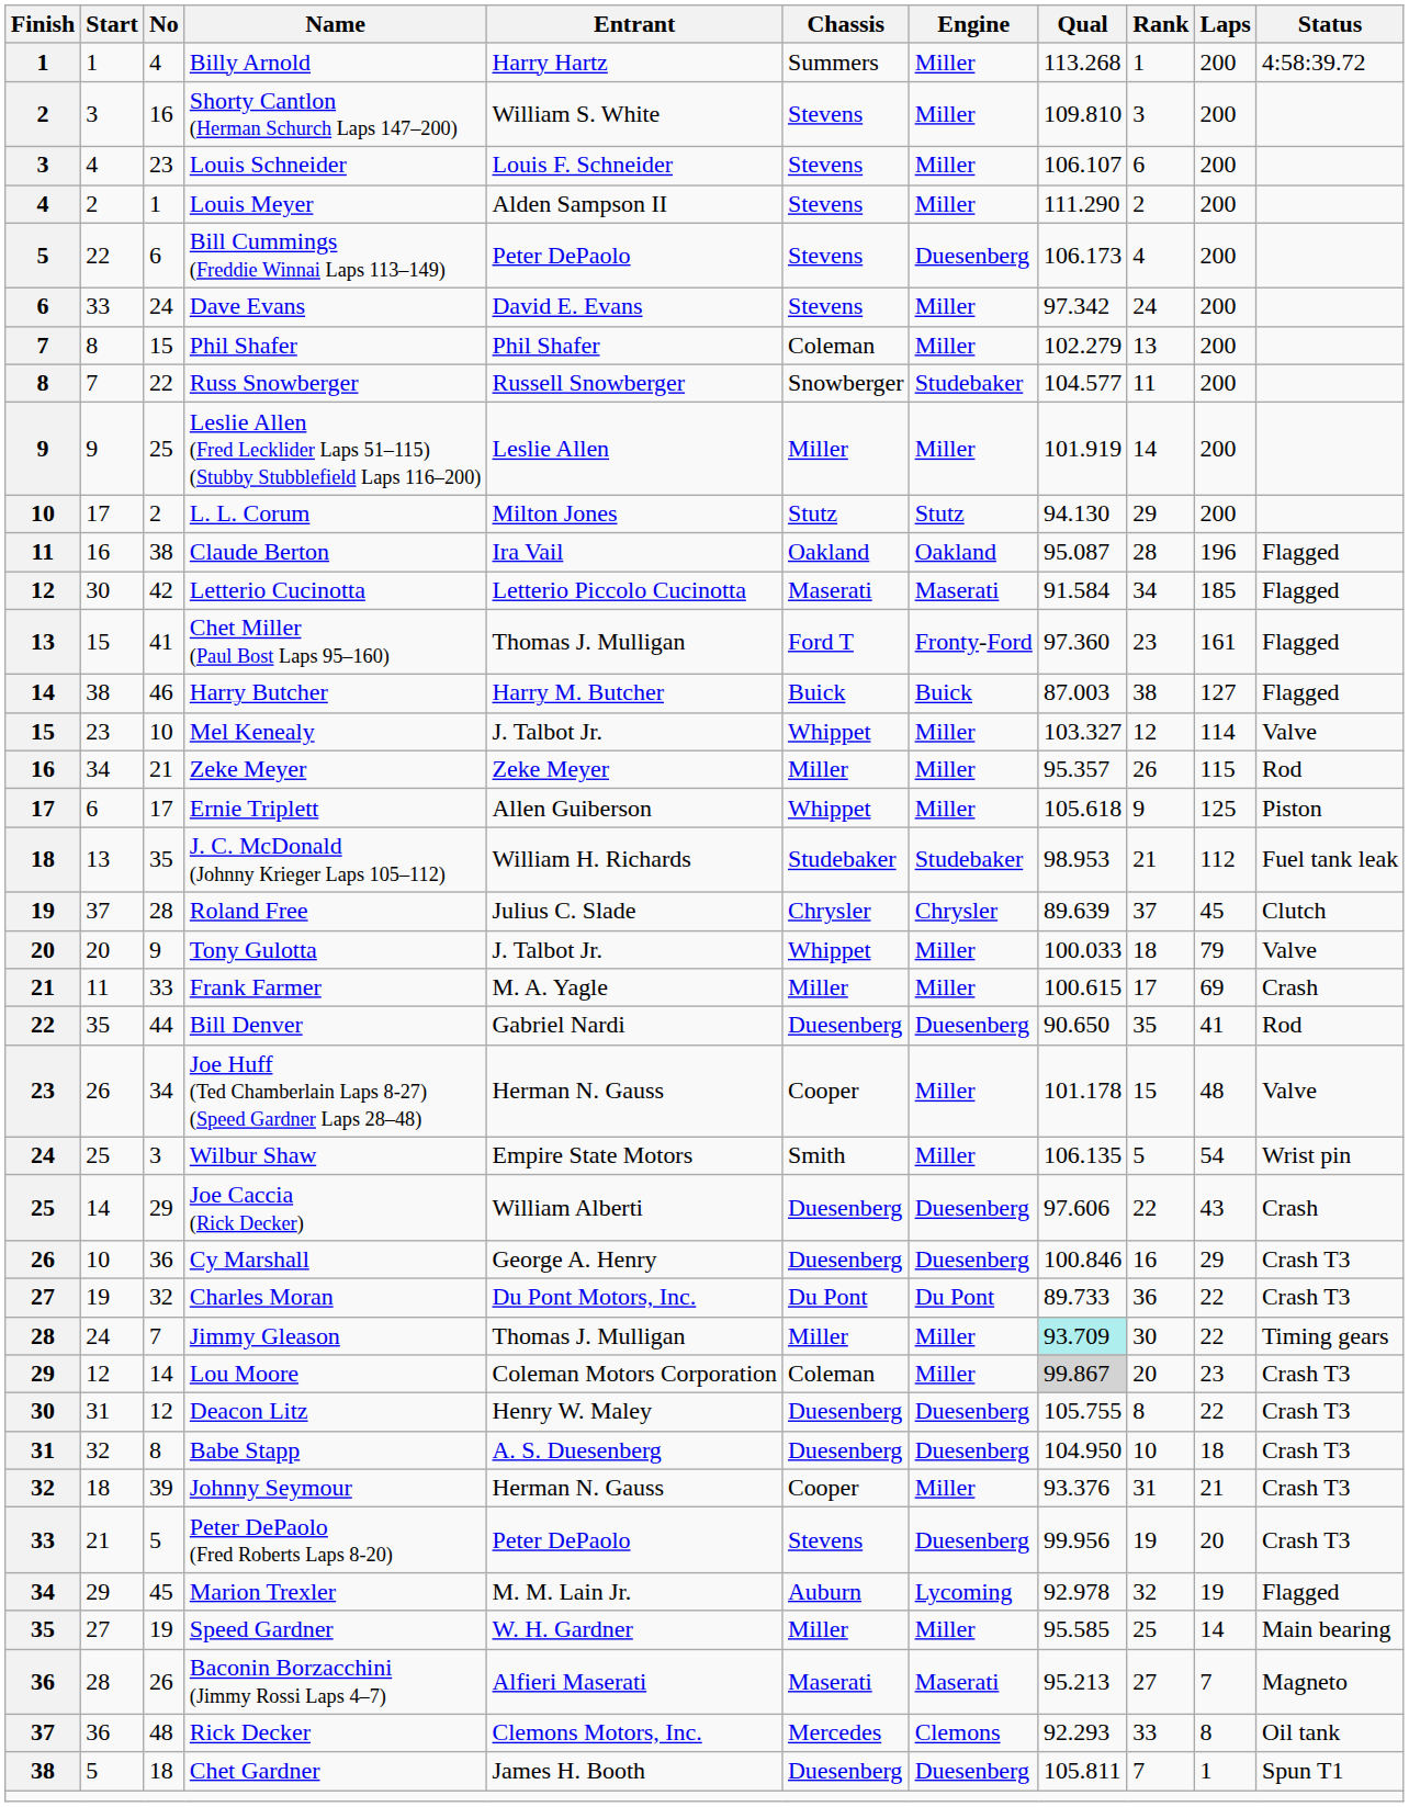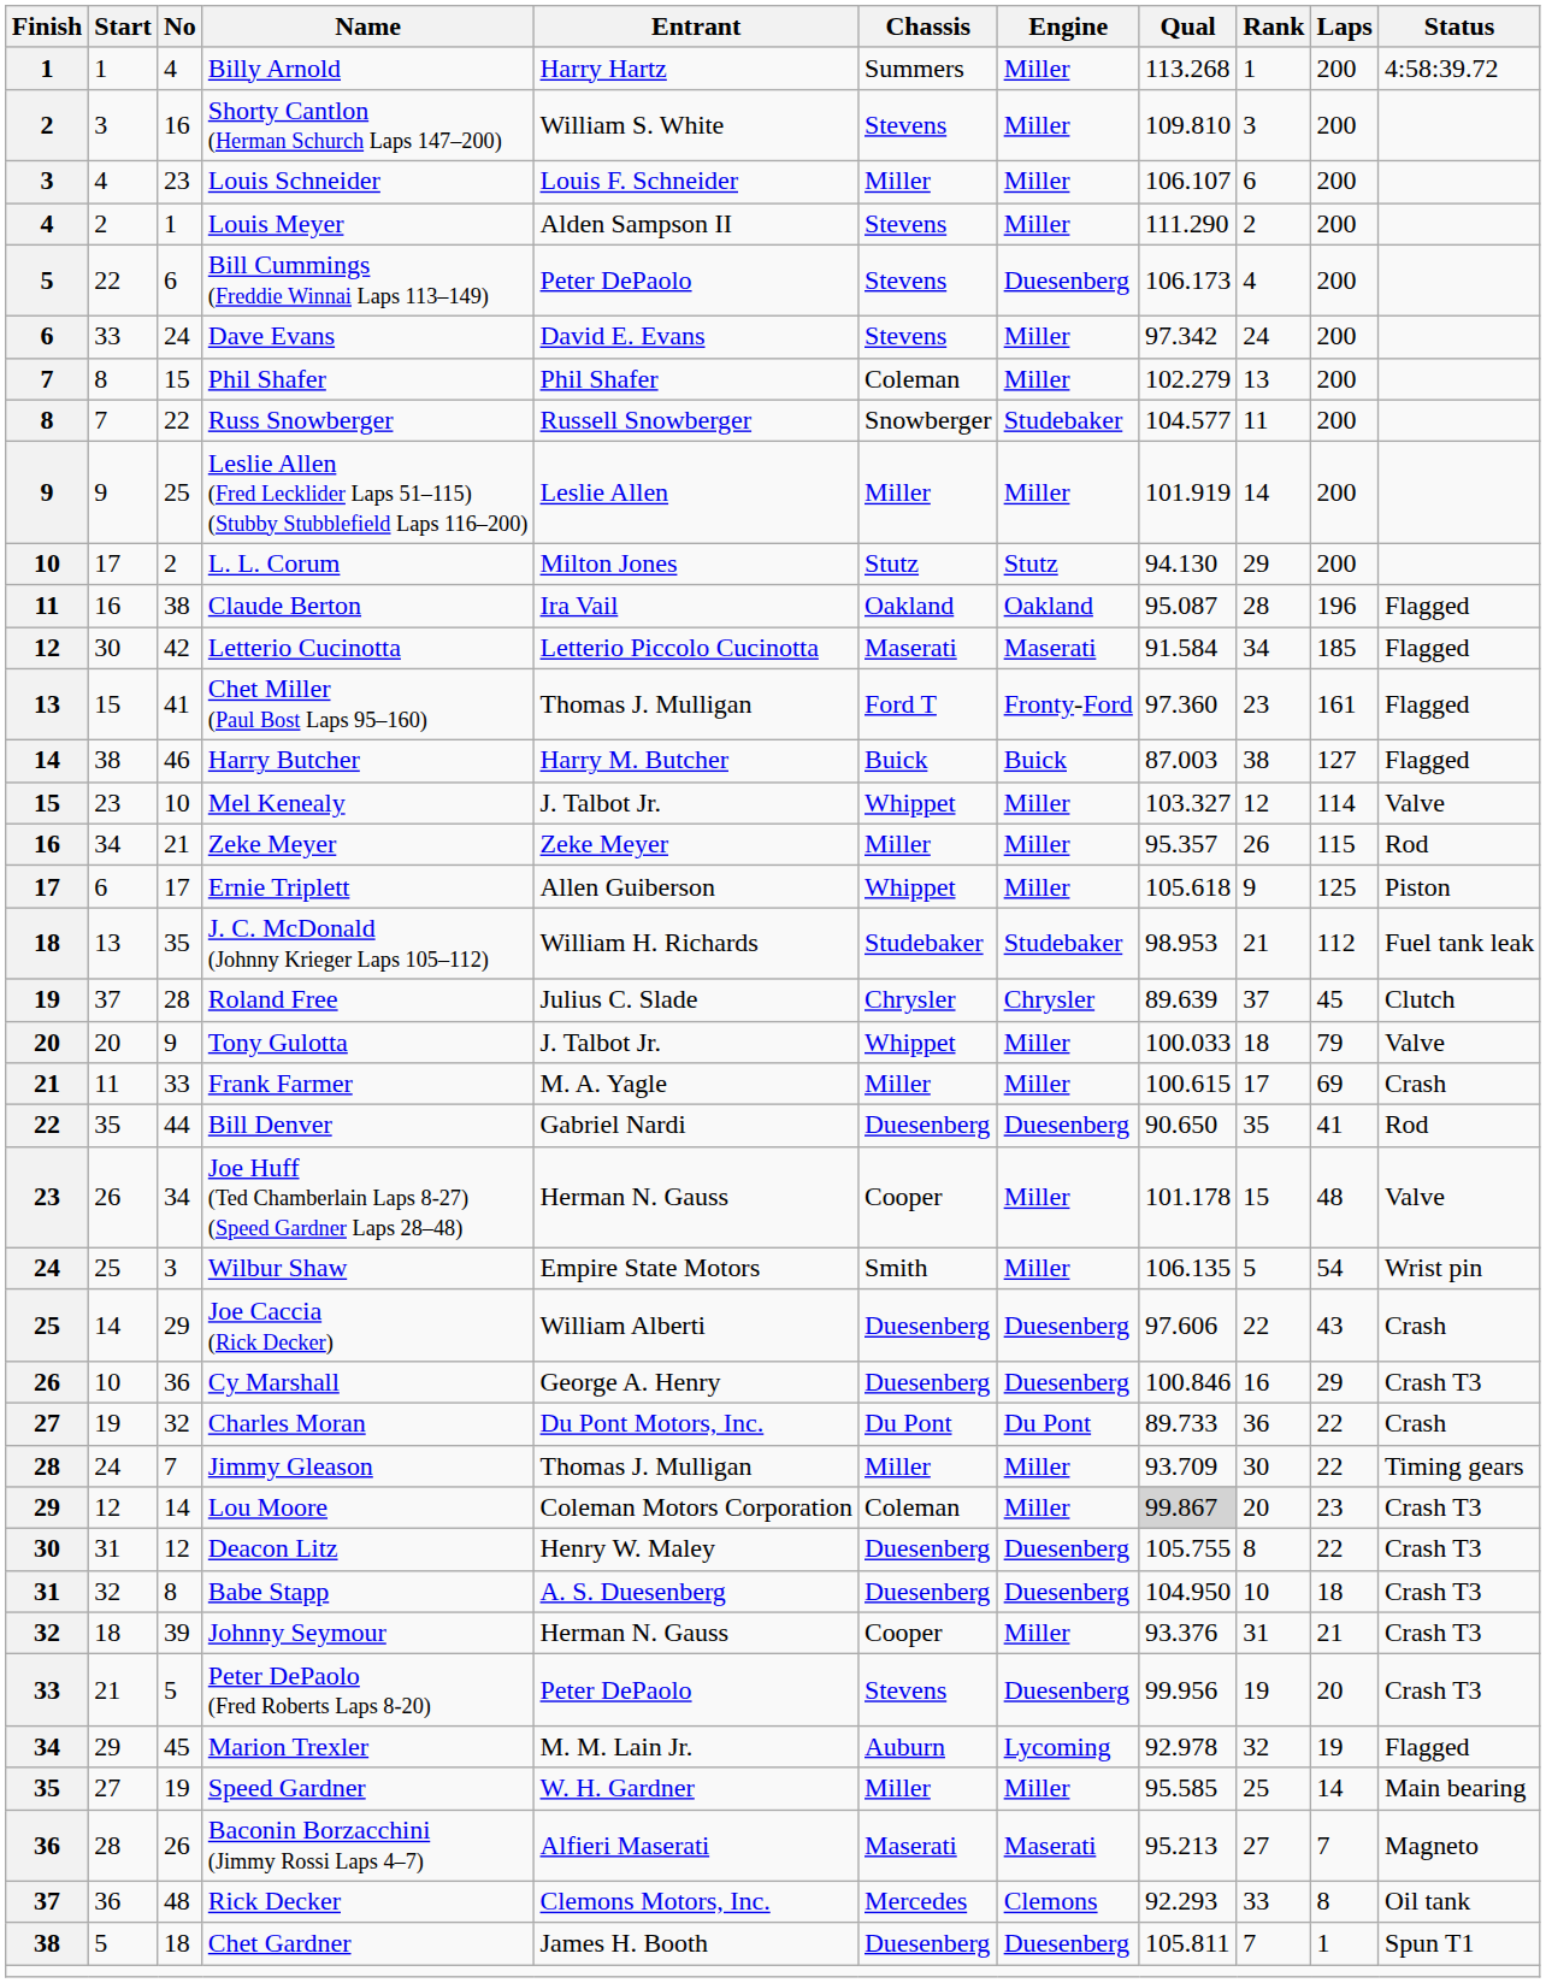 <table class="wikitable">
 <tr>
 <th>Finish</th>
 <th>Start</th>
 <th>No</th>
 <th>Name</th>
 <th>Entrant</th>
 <th>Chassis</th>
 <th>Engine</th>
 <th>Qual</th>
 <th>Rank</th>
 <th>Laps</th>
 <th>Status</th>
 </tr>
 <tr>
 <th>1</th>
 <td>1</td>
 <td>4</td>
 <td> <a href='#'>Billy Arnold</a></td>
 <td><a href='#'>Harry Hartz</a></td>
 <td>Summers</td>
 <td><a href='#'>Miller</a></td>
 <td>113.268</td>
 <td>1</td>
 <td>200</td>
 <td>4:58:39.72</td>
 </tr>
 <tr>
 <th>2</th>
 <td>3</td>
 <td>16</td>
 <td> <a href='#'>Shorty Cantlon</a> <strong></strong><br><small>(<a href='#'>Herman Schurch</a> Laps 147–200)</small></td>
 <td>William S. White</td>
 <td><a href='#'>Stevens</a></td>
 <td><a href='#'>Miller</a></td>
 <td>109.810</td>
 <td>3</td>
 <td>200</td>
 <td></td>
 </tr>
 <tr>
 <th>3</th>
 <td>4</td>
 <td>23</td>
 <td> <a href='#'>Louis Schneider</a></td>
 <td><a href='#'>Louis F. Schneider</a></td>
-<td><a href='#'>Stevens</a></td>
+<td><a href='#'>Miller</a></td>
 <td><a href='#'>Miller</a></td>
 <td>106.107</td>
 <td>6</td>
 <td>200</td>
 <td></td>
 </tr>
 <tr>
 <th>4</th>
 <td>2</td>
 <td>1</td>
 <td> <a href='#'>Louis Meyer</a> <strong></strong></td>
 <td>Alden Sampson II</td>
 <td><a href='#'>Stevens</a></td>
 <td><a href='#'>Miller</a></td>
 <td>111.290</td>
 <td>2</td>
 <td>200</td>
 <td></td>
 </tr>
 <tr>
 <th>5</th>
 <td>22</td>
 <td>6</td>
 <td> <a href='#'>Bill Cummings</a> <strong></strong><br><small>(<a href='#'>Freddie Winnai</a> Laps 113–149)</small></td>
 <td><a href='#'>Peter DePaolo</a></td>
 <td><a href='#'>Stevens</a></td>
 <td><a href='#'>Duesenberg</a></td>
 <td>106.173</td>
 <td>4</td>
 <td>200</td>
 <td></td>
 </tr>
 <tr>
 <th>6</th>
 <td>33</td>
 <td>24</td>
 <td> <a href='#'>Dave Evans</a></td>
 <td><a href='#'>David E. Evans</a></td>
 <td><a href='#'>Stevens</a></td>
 <td><a href='#'>Miller</a></td>
 <td>97.342</td>
 <td>24</td>
 <td>200</td>
 <td></td>
 </tr>
 <tr>
 <th>7</th>
 <td>8</td>
 <td>15</td>
 <td> <a href='#'>Phil Shafer</a></td>
 <td><a href='#'>Phil Shafer</a></td>
 <td>Coleman</td>
 <td><a href='#'>Miller</a></td>
 <td>102.279</td>
 <td>13</td>
 <td>200</td>
 <td></td>
 </tr>
 <tr>
 <th>8</th>
 <td>7</td>
 <td>22</td>
 <td> <a href='#'>Russ Snowberger</a></td>
 <td><a href='#'>Russell Snowberger</a></td>
 <td>Snowberger</td>
 <td><a href='#'>Studebaker</a></td>
 <td>104.577</td>
 <td>11</td>
 <td>200</td>
 <td></td>
 </tr>
 <tr>
 <th>9</th>
 <td>9</td>
 <td>25</td>
 <td> <a href='#'>Leslie Allen</a> <strong></strong><br><small>(<a href='#'>Fred Lecklider</a> Laps 51–115)</small><br><small>(<a href='#'>Stubby Stubblefield</a> Laps 116–200)</small></td>
 <td><a href='#'>Leslie Allen</a></td>
 <td><a href='#'>Miller</a></td>
 <td><a href='#'>Miller</a></td>
 <td>101.919</td>
 <td>14</td>
 <td>200</td>
 <td></td>
 </tr>
 <tr>
 <th>10</th>
 <td>17</td>
 <td>2</td>
 <td> <a href='#'>L. L. Corum</a> <strong></strong></td>
 <td><a href='#'>Milton Jones</a></td>
 <td><a href='#'>Stutz</a></td>
 <td><a href='#'>Stutz</a></td>
 <td>94.130</td>
 <td>29</td>
 <td>200</td>
 <td></td>
 </tr>
 <tr>
 <th>11</th>
 <td>16</td>
 <td>38</td>
 <td> <a href='#'>Claude Berton</a> <strong></strong></td>
 <td><a href='#'>Ira Vail</a></td>
 <td><a href='#'>Oakland</a></td>
 <td><a href='#'>Oakland</a></td>
 <td>95.087</td>
 <td>28</td>
 <td>196</td>
 <td>Flagged</td>
 </tr>
 <tr>
 <th>12</th>
 <td>30</td>
 <td>42</td>
 <td> <a href='#'>Letterio Cucinotta</a> <strong></strong></td>
 <td><a href='#'>Letterio Piccolo Cucinotta</a></td>
 <td><a href='#'>Maserati</a></td>
 <td><a href='#'>Maserati</a></td>
 <td>91.584</td>
 <td>34</td>
 <td>185</td>
 <td>Flagged</td>
 </tr>
 <tr>
 <th>13</th>
 <td>15</td>
 <td>41</td>
 <td> <a href='#'>Chet Miller</a> <strong></strong><br><small>(<a href='#'>Paul Bost</a> Laps 95–160)</small></td>
 <td>Thomas J. Mulligan</td>
 <td><a href='#'>Ford T</a></td>
 <td><a href='#'>Fronty</a>-<a href='#'>Ford</a></td>
 <td>97.360</td>
 <td>23</td>
 <td>161</td>
 <td>Flagged</td>
 </tr>
 <tr>
 <th>14</th>
 <td>38</td>
 <td>46</td>
 <td> <a href='#'>Harry Butcher</a> <strong></strong></td>
 <td><a href='#'>Harry M. Butcher</a></td>
 <td><a href='#'>Buick</a></td>
 <td><a href='#'>Buick</a></td>
 <td>87.003</td>
 <td>38</td>
 <td>127</td>
 <td>Flagged</td>
 </tr>
 <tr>
 <th>15</th>
 <td>23</td>
 <td>10</td>
 <td> <a href='#'>Mel Kenealy</a> <strong></strong></td>
 <td>J. Talbot Jr.</td>
 <td><a href='#'>Whippet</a></td>
 <td><a href='#'>Miller</a></td>
 <td>103.327</td>
 <td>12</td>
 <td>114</td>
 <td>Valve</td>
 </tr>
 <tr>
 <th>16</th>
 <td>34</td>
 <td>21</td>
 <td> <a href='#'>Zeke Meyer</a> <strong></strong></td>
 <td><a href='#'>Zeke Meyer</a></td>
 <td><a href='#'>Miller</a></td>
 <td><a href='#'>Miller</a></td>
 <td>95.357</td>
 <td>26</td>
 <td>115</td>
 <td>Rod</td>
 </tr>
 <tr>
 <th>17</th>
 <td>6</td>
 <td>17</td>
 <td> <a href='#'>Ernie Triplett</a></td>
 <td>Allen Guiberson</td>
 <td><a href='#'>Whippet</a></td>
 <td><a href='#'>Miller</a></td>
 <td>105.618</td>
 <td>9</td>
 <td>125</td>
 <td>Piston</td>
 </tr>
 <tr>
 <th>18</th>
 <td>13</td>
 <td>35</td>
 <td> <a href='#'>J. C. McDonald</a> <strong></strong><br><small>(Johnny Krieger Laps 105–112)</small></td>
 <td>William H. Richards</td>
 <td><a href='#'>Studebaker</a></td>
 <td><a href='#'>Studebaker</a></td>
 <td>98.953</td>
 <td>21</td>
 <td>112</td>
 <td>Fuel tank leak</td>
 </tr>
 <tr>
 <th>19</th>
 <td>37</td>
 <td>28</td>
 <td> <a href='#'>Roland Free</a> <strong></strong></td>
 <td>Julius C. Slade</td>
 <td><a href='#'>Chrysler</a></td>
 <td><a href='#'>Chrysler</a></td>
 <td>89.639</td>
 <td>37</td>
 <td>45</td>
 <td>Clutch</td>
 </tr>
 <tr>
 <th>20</th>
 <td>20</td>
 <td>9</td>
 <td> <a href='#'>Tony Gulotta</a></td>
 <td>J. Talbot Jr.</td>
 <td><a href='#'>Whippet</a></td>
 <td><a href='#'>Miller</a></td>
 <td>100.033</td>
 <td>18</td>
 <td>79</td>
 <td>Valve</td>
 </tr>
 <tr>
 <th>21</th>
 <td>11</td>
 <td>33</td>
 <td> <a href='#'>Frank Farmer</a></td>
 <td>M. A. Yagle</td>
 <td><a href='#'>Miller</a></td>
 <td><a href='#'>Miller</a></td>
 <td>100.615</td>
 <td>17</td>
 <td>69</td>
 <td>Crash</td>
 </tr>
 <tr>
 <th>22</th>
 <td>35</td>
 <td>44</td>
 <td> <a href='#'>Bill Denver</a> <strong></strong></td>
 <td>Gabriel Nardi</td>
 <td><a href='#'>Duesenberg</a></td>
 <td><a href='#'>Duesenberg</a></td>
 <td>90.650</td>
 <td>35</td>
 <td>41</td>
 <td>Rod</td>
 </tr>
 <tr>
 <th>23</th>
 <td>26</td>
 <td>34</td>
 <td> <a href='#'>Joe Huff</a> <strong></strong><br><small>(Ted Chamberlain Laps 8-27)</small><br><small>(<a href='#'>Speed Gardner</a> Laps 28–48)</small></td>
 <td>Herman N. Gauss</td>
 <td>Cooper</td>
 <td><a href='#'>Miller</a></td>
 <td>101.178</td>
 <td>15</td>
 <td>48</td>
 <td>Valve</td>
 </tr>
 <tr>
 <th>24</th>
 <td>25</td>
 <td>3</td>
 <td> <a href='#'>Wilbur Shaw</a></td>
 <td>Empire State Motors</td>
 <td>Smith</td>
 <td><a href='#'>Miller</a></td>
 <td>106.135</td>
 <td>5</td>
 <td>54</td>
 <td>Wrist pin</td>
 </tr>
 <tr>
 <th>25</th>
 <td>14</td>
 <td>29</td>
 <td> <a href='#'>Joe Caccia</a> <strong></strong><br><small>(<a href='#'>Rick Decker</a>)</small></td>
 <td>William Alberti</td>
 <td><a href='#'>Duesenberg</a></td>
 <td><a href='#'>Duesenberg</a></td>
 <td>97.606</td>
 <td>22</td>
 <td>43</td>
 <td>Crash</td>
 </tr>
 <tr>
 <th>26</th>
 <td>10</td>
 <td>36</td>
 <td> <a href='#'>Cy Marshall</a> <strong></strong></td>
 <td>George A. Henry</td>
 <td><a href='#'>Duesenberg</a></td>
 <td><a href='#'>Duesenberg</a></td>
 <td>100.846</td>
 <td>16</td>
 <td>29</td>
 <td>Crash T3</td>
 </tr>
 <tr>
 <th>27</th>
 <td>19</td>
 <td>32</td>
 <td> <a href='#'>Charles Moran</a> <strong></strong></td>
 <td><a href='#'>Du Pont Motors, Inc.</a></td>
 <td><a href='#'>Du Pont</a></td>
 <td><a href='#'>Du Pont</a></td>
 <td>89.733</td>
 <td>36</td>
 <td>22</td>
-<td>Crash T3</td>
+<td>Crash</td>
 </tr>
 <tr>
 <th>28</th>
 <td>24</td>
 <td>7</td>
 <td> <a href='#'>Jimmy Gleason</a></td>
 <td>Thomas J. Mulligan</td>
 <td><a href='#'>Miller</a></td>
 <td><a href='#'>Miller</a></td>
-<td style="background: paleturquoise;">93.709</td>
+<td>93.709</td>
 <td>30</td>
 <td>22</td>
 <td>Timing gears</td>
 </tr>
 <tr>
 <th>29</th>
 <td>12</td>
 <td>14</td>
 <td> <a href='#'>Lou Moore</a></td>
 <td>Coleman Motors Corporation</td>
 <td>Coleman</td>
 <td><a href='#'>Miller</a></td>
 <td style="background: lightgrey;">99.867</td>
 <td>20</td>
 <td>23</td>
 <td>Crash T3</td>
 </tr>
 <tr>
 <th>30</th>
 <td>31</td>
 <td>12</td>
 <td> <a href='#'>Deacon Litz</a></td>
 <td>Henry W. Maley</td>
 <td><a href='#'>Duesenberg</a></td>
 <td><a href='#'>Duesenberg</a></td>
 <td>105.755</td>
 <td>8</td>
 <td>22</td>
 <td>Crash T3</td>
 </tr>
 <tr>
 <th>31</th>
 <td>32</td>
 <td>8</td>
 <td> <a href='#'>Babe Stapp</a></td>
 <td><a href='#'>A. S. Duesenberg</a></td>
 <td><a href='#'>Duesenberg</a></td>
 <td><a href='#'>Duesenberg</a></td>
 <td>104.950</td>
 <td>10</td>
 <td>18</td>
 <td>Crash T3</td>
 </tr>
 <tr>
 <th>32</th>
 <td>18</td>
 <td>39</td>
 <td> <a href='#'>Johnny Seymour</a></td>
 <td>Herman N. Gauss</td>
 <td>Cooper</td>
 <td><a href='#'>Miller</a></td>
 <td>93.376</td>
 <td>31</td>
 <td>21</td>
 <td>Crash T3</td>
 </tr>
 <tr>
 <th>33</th>
 <td>21</td>
 <td>5</td>
 <td> <a href='#'>Peter DePaolo</a> <strong></strong><br><small>(Fred Roberts Laps 8-20)</small></td>
 <td><a href='#'>Peter DePaolo</a></td>
 <td><a href='#'>Stevens</a></td>
 <td><a href='#'>Duesenberg</a></td>
 <td>99.956</td>
 <td>19</td>
 <td>20</td>
 <td>Crash T3</td>
 </tr>
 <tr>
 <th>34</th>
 <td>29</td>
 <td>45</td>
 <td> <a href='#'>Marion Trexler</a> <strong></strong></td>
 <td>M. M. Lain Jr.</td>
 <td><a href='#'>Auburn</a></td>
 <td><a href='#'>Lycoming</a></td>
 <td>92.978</td>
 <td>32</td>
 <td>19</td>
 <td>Flagged</td>
 </tr>
 <tr>
 <th>35</th>
 <td>27</td>
 <td>19</td>
 <td> <a href='#'>Speed Gardner</a></td>
 <td><a href='#'>W. H. Gardner</a></td>
 <td><a href='#'>Miller</a></td>
 <td><a href='#'>Miller</a></td>
 <td>95.585</td>
 <td>25</td>
 <td>14</td>
 <td>Main bearing</td>
 </tr>
 <tr>
 <th>36</th>
 <td>28</td>
 <td>26</td>
 <td> <a href='#'>Baconin Borzacchini</a> <strong></strong><br><small>(Jimmy Rossi Laps 4–7)</small></td>
 <td><a href='#'>Alfieri Maserati</a></td>
 <td><a href='#'>Maserati</a></td>
 <td><a href='#'>Maserati</a></td>
 <td>95.213</td>
 <td>27</td>
 <td>7</td>
 <td>Magneto</td>
 </tr>
 <tr>
 <th>37</th>
 <td>36</td>
 <td>48</td>
 <td> <a href='#'>Rick Decker</a></td>
 <td><a href='#'>Clemons Motors, Inc.</a></td>
 <td><a href='#'>Mercedes</a></td>
 <td><a href='#'>Clemons</a></td>
 <td>92.293</td>
 <td>33</td>
 <td>8</td>
 <td>Oil tank</td>
 </tr>
 <tr>
 <th>38</th>
 <td>5</td>
 <td>18</td>
 <td> <a href='#'>Chet Gardner</a> <strong></strong></td>
 <td>James H. Booth</td>
 <td><a href='#'>Duesenberg</a></td>
 <td><a href='#'>Duesenberg</a></td>
 <td>105.811</td>
 <td>7</td>
 <td>1</td>
 <td>Spun T1</td>
 </tr>
 <tr>
 <td colspan=12 style="text-align:center"></td>
 </tr>
 </table>
